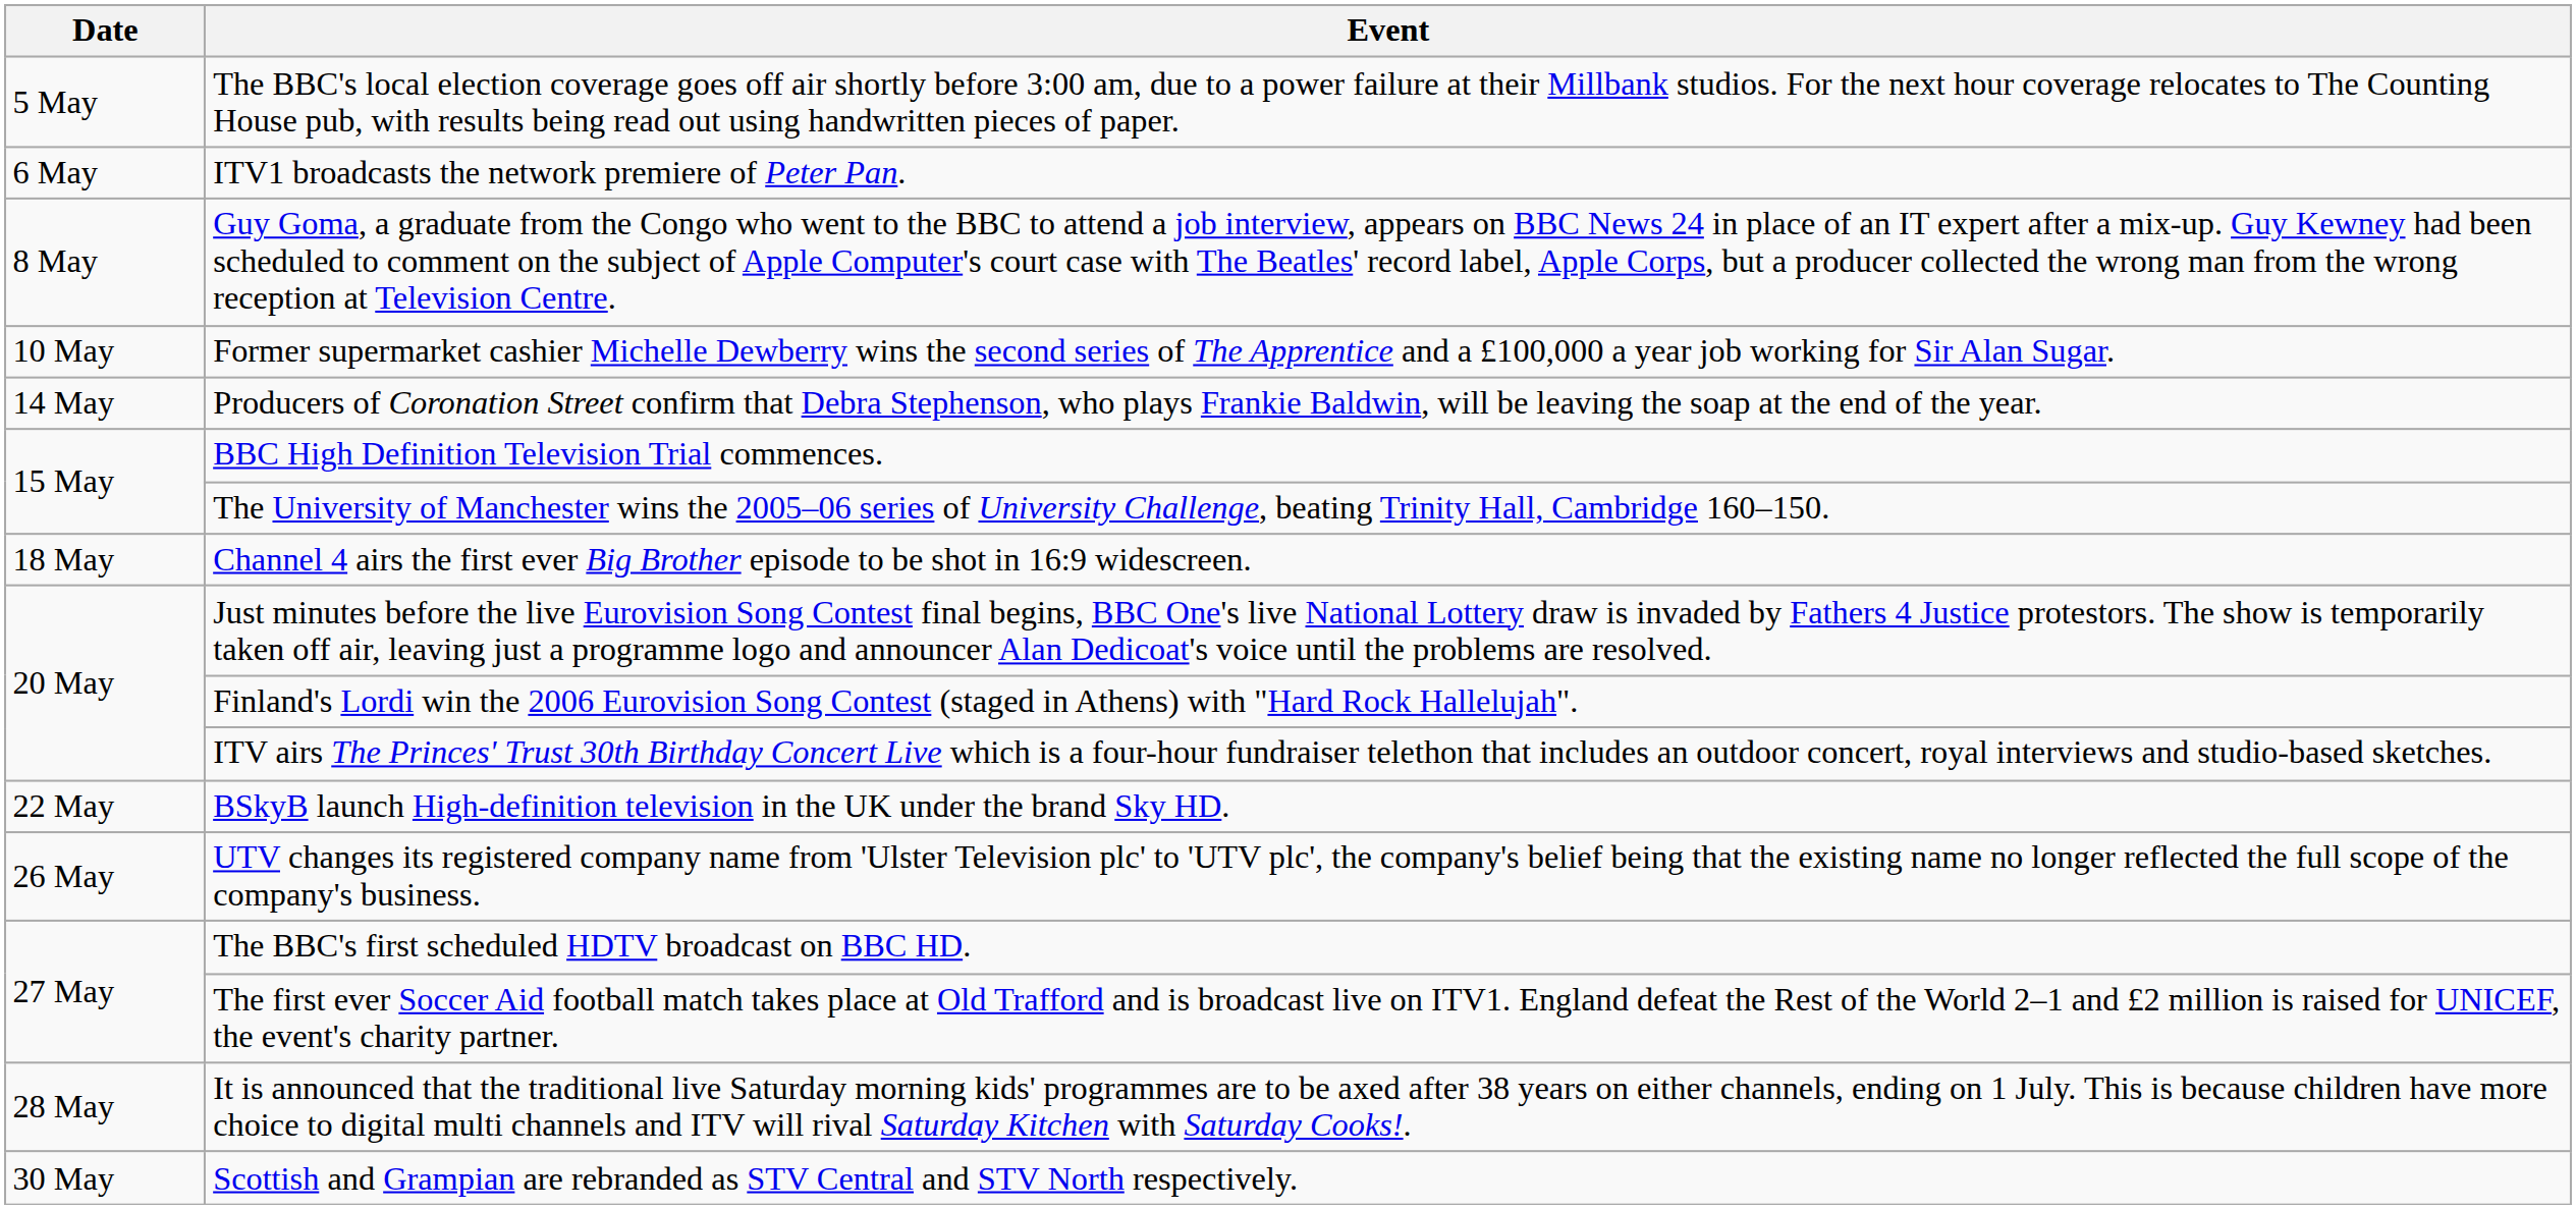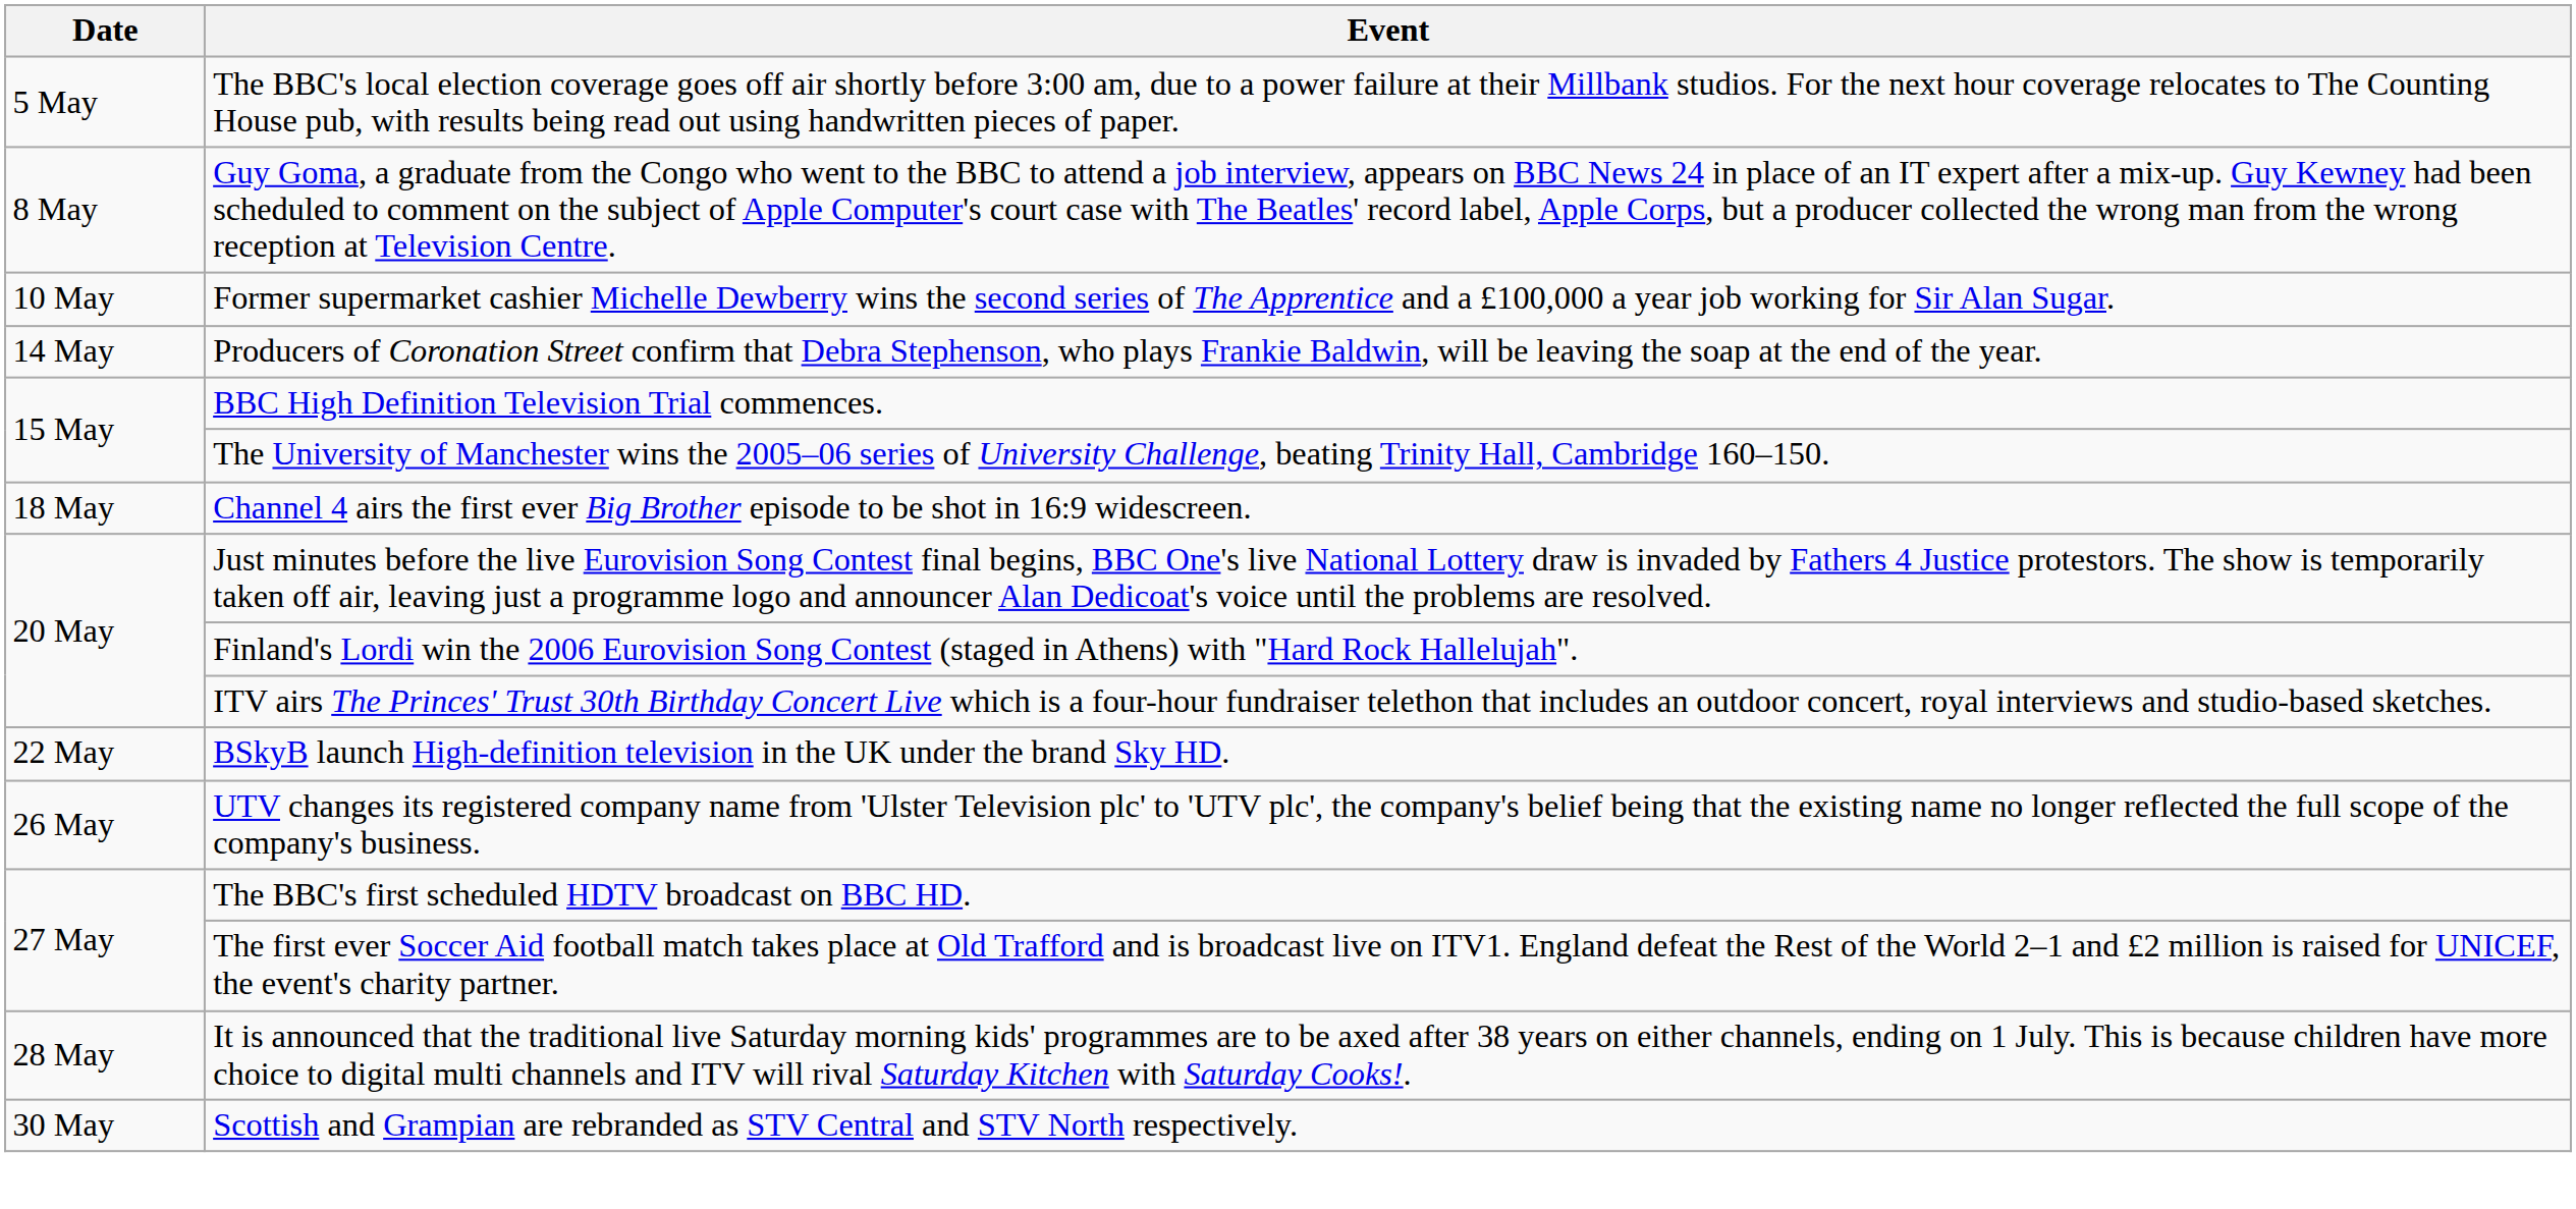 <table class="wikitable">
 <tr>
 <th width=90>Date</th>
 <th>Event</th>
 </tr>
 <tr>
 <td>5 May</td>
 <td>The BBC's local election coverage goes off air shortly before 3:00 am, due to a power failure at their <a href='#'>Millbank</a> studios. For the next hour coverage relocates to The Counting House pub, with results being read out using handwritten pieces of paper.</td>
-</tr>
-<tr>
-<td>6 May</td>
-<td>ITV1 broadcasts the network premiere of <em><a href='#'>Peter Pan</a></em>.</td>
 </tr>
 <tr>
 <td>8 May</td>
 <td><a href='#'>Guy Goma</a>, a graduate from the Congo who went to the BBC to attend a <a href='#'>job interview</a>, appears on <a href='#'>BBC News 24</a> in place of an IT expert after a mix-up. <a href='#'>Guy Kewney</a> had been scheduled to comment on the subject of <a href='#'>Apple Computer</a>'s court case with <a href='#'>The Beatles</a>' record label, <a href='#'>Apple Corps</a>, but a producer collected the wrong man from the wrong reception at <a href='#'>Television Centre</a>.</td>
 </tr>
 <tr>
 <td>10 May</td>
 <td>Former supermarket cashier <a href='#'>Michelle Dewberry</a> wins the <a href='#'>second series</a> of <em><a href='#'>The Apprentice</a></em> and a £100,000 a year job working for <a href='#'>Sir Alan Sugar</a>.</td>
 </tr>
 <tr>
 <td>14 May</td>
 <td>Producers of <em>Coronation Street</em> confirm that <a href='#'>Debra Stephenson</a>, who plays <a href='#'>Frankie Baldwin</a>, will be leaving the soap at the end of the year.</td>
 </tr>
 <tr>
 <td rowspan=2>15 May</td>
 <td><a href='#'>BBC High Definition Television Trial</a> commences.</td>
 </tr>
 <tr>
 <td>The <a href='#'>University of Manchester</a> wins the <a href='#'>2005–06 series</a> of <em><a href='#'>University Challenge</a></em>, beating <a href='#'>Trinity Hall, Cambridge</a> 160–150.</td>
 </tr>
 <tr>
 <td>18 May</td>
 <td><a href='#'>Channel 4</a> airs the first ever <em><a href='#'>Big Brother</a></em> episode to be shot in 16:9 widescreen.</td>
 </tr>
 <tr>
 <td rowspan=3>20 May</td>
 <td>Just minutes before the live <a href='#'>Eurovision Song Contest</a> final begins, <a href='#'>BBC One</a>'s live <a href='#'>National Lottery</a> draw is invaded by <a href='#'>Fathers 4 Justice</a> protestors. The show is temporarily taken off air, leaving just a programme logo and announcer <a href='#'>Alan Dedicoat</a>'s voice until the problems are resolved.</td>
 </tr>
 <tr>
 <td>Finland's <a href='#'>Lordi</a> win the <a href='#'>2006 Eurovision Song Contest</a> (staged in Athens) with "<a href='#'>Hard Rock Hallelujah</a>".</td>
 </tr>
 <tr>
 <td>ITV airs <em><a href='#'>The Princes' Trust 30th Birthday Concert Live</a></em> which is a four-hour fundraiser telethon that includes an outdoor concert, royal interviews and studio-based sketches.</td>
 </tr>
 <tr>
 <td>22 May</td>
 <td><a href='#'>BSkyB</a> launch <a href='#'>High-definition television</a> in the UK under the brand <a href='#'>Sky HD</a>.</td>
 </tr>
 <tr>
 <td>26 May</td>
 <td><a href='#'>UTV</a> changes its registered company name from 'Ulster Television plc' to 'UTV plc', the company's belief being that the existing name no longer reflected the full scope of the company's business.</td>
 </tr>
 <tr>
 <td rowspan=2>27 May</td>
 <td>The BBC's first scheduled <a href='#'>HDTV</a> broadcast on <a href='#'>BBC HD</a>.</td>
 </tr>
 <tr>
 <td>The first ever <a href='#'>Soccer Aid</a> football match takes place at <a href='#'>Old Trafford</a> and is broadcast live on ITV1. England defeat the Rest of the World 2–1 and £2 million is raised for <a href='#'>UNICEF</a>, the event's charity partner.</td>
 </tr>
 <tr>
 <td>28 May</td>
 <td>It is announced that the traditional live Saturday morning kids' programmes are to be axed after 38 years on either channels, ending on 1 July. This is because children have more choice to digital multi channels and ITV will rival <em><a href='#'>Saturday Kitchen</a></em> with <em><a href='#'>Saturday Cooks!</a></em>.</td>
 </tr>
 <tr>
 <td>30 May</td>
 <td><a href='#'>Scottish</a> and <a href='#'>Grampian</a> are rebranded as <a href='#'>STV Central</a> and <a href='#'>STV North</a> respectively.</td>
 </tr>
 </table>
